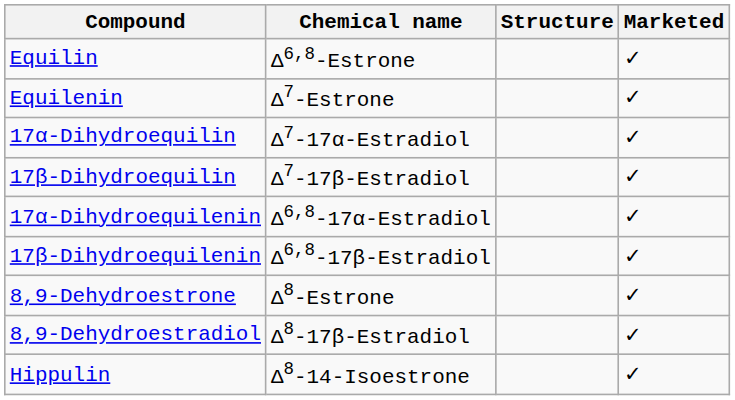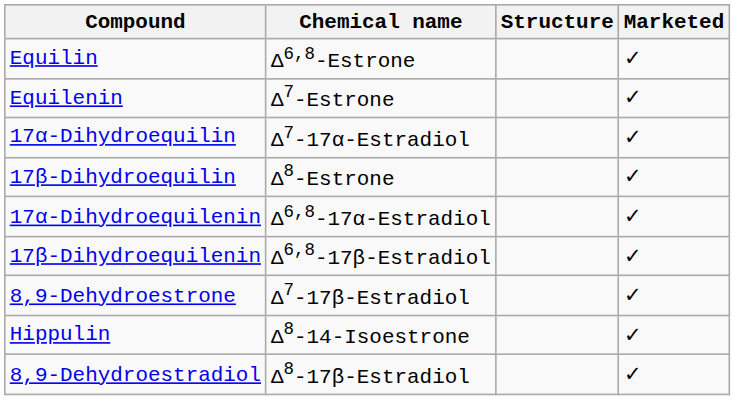 <table class="wikitable">
 <tr>
 <th>Compound</th>
 <th>Chemical name</th>
 <th>Structure</th>
 <th>Marketed</th>
 </tr>
 <tr>
 <td><a href='#'>Equilin</a></td>
 <td>Δ<sup>6,8</sup>-Estrone</td>
 <td></td>
 <td>✓</td>
 </tr>
 <tr>
 <td><a href='#'>Equilenin</a></td>
 <td>Δ<sup>7</sup>-Estrone</td>
 <td></td>
 <td>✓</td>
 </tr>
 <tr>
 <td><a href='#'>17α-Dihydroequilin</a></td>
 <td>Δ<sup>7</sup>-17α-Estradiol</td>
 <td></td>
 <td>✓</td>
 </tr>
 <tr>
 <td><a href='#'>17β-Dihydroequilin</a></td>
-<td>Δ<sup>7</sup>-17β-Estradiol</td>
+<td>Δ<sup>8</sup>-Estrone</td>
 <td></td>
 <td>✓</td>
 </tr>
 <tr>
 <td><a href='#'>17α-Dihydroequilenin</a></td>
 <td>Δ<sup>6,8</sup>-17α-Estradiol</td>
 <td></td>
 <td>✓</td>
 </tr>
 <tr>
 <td><a href='#'>17β-Dihydroequilenin</a></td>
 <td>Δ<sup>6,8</sup>-17β-Estradiol</td>
 <td></td>
 <td>✓</td>
 </tr>
 <tr>
 <td><a href='#'>8,9-Dehydroestrone</a></td>
-<td>Δ<sup>8</sup>-Estrone</td>
+<td>Δ<sup>7</sup>-17β-Estradiol</td>
+<td></td>
+<td>✓</td>
+</tr>
+<tr>
+<td><a href='#'>Hippulin</a></td>
+<td>Δ<sup>8</sup>-14-Isoestrone</td>
 <td></td>
 <td>✓</td>
 </tr>
 <tr>
 <td><a href='#'>8,9-Dehydroestradiol</a></td>
 <td>Δ<sup>8</sup>-17β-Estradiol</td>
 <td></td>
 <td>✓</td>
 </tr>
-<tr>
-<td><a href='#'>Hippulin</a></td>
-<td>Δ<sup>8</sup>-14-Isoestrone</td>
-<td></td>
-<td>✓</td>
-</tr>
 </table>
